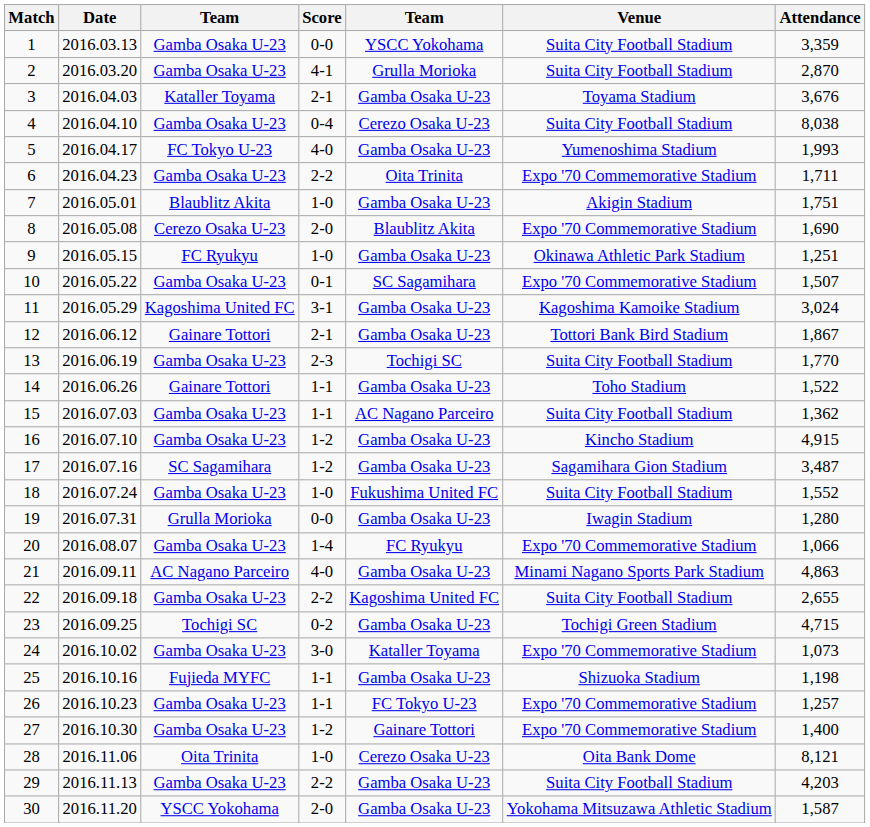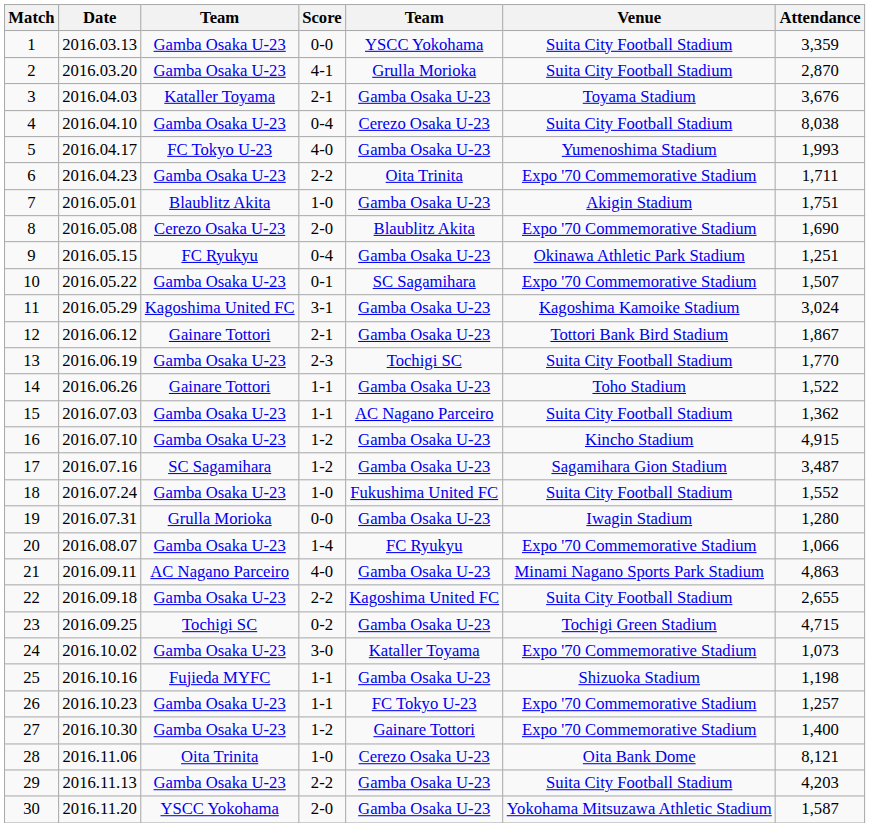 <table class="wikitable" style="text-align:center;">
 <tr>
 <th>Match</th>
 <th>Date</th>
 <th>Team</th>
 <th>Score</th>
 <th>Team</th>
 <th>Venue</th>
 <th>Attendance</th>
 </tr>
 <tr>
 <td>1</td>
 <td>2016.03.13</td>
 <td><a href='#'>Gamba Osaka U-23</a></td>
 <td>0-0</td>
 <td><a href='#'>YSCC Yokohama</a></td>
 <td><a href='#'>Suita City Football Stadium</a></td>
 <td>3,359</td>
 </tr>
 <tr>
 <td>2</td>
 <td>2016.03.20</td>
 <td><a href='#'>Gamba Osaka U-23</a></td>
 <td>4-1</td>
 <td><a href='#'>Grulla Morioka</a></td>
 <td><a href='#'>Suita City Football Stadium</a></td>
 <td>2,870</td>
 </tr>
 <tr>
 <td>3</td>
 <td>2016.04.03</td>
 <td><a href='#'>Kataller Toyama</a></td>
 <td>2-1</td>
 <td><a href='#'>Gamba Osaka U-23</a></td>
 <td><a href='#'>Toyama Stadium</a></td>
 <td>3,676</td>
 </tr>
 <tr>
 <td>4</td>
 <td>2016.04.10</td>
 <td><a href='#'>Gamba Osaka U-23</a></td>
 <td>0-4</td>
 <td><a href='#'>Cerezo Osaka U-23</a></td>
 <td><a href='#'>Suita City Football Stadium</a></td>
 <td>8,038</td>
 </tr>
 <tr>
 <td>5</td>
 <td>2016.04.17</td>
 <td><a href='#'>FC Tokyo U-23</a></td>
 <td>4-0</td>
 <td><a href='#'>Gamba Osaka U-23</a></td>
 <td><a href='#'>Yumenoshima Stadium</a></td>
 <td>1,993</td>
 </tr>
 <tr>
 <td>6</td>
 <td>2016.04.23</td>
 <td><a href='#'>Gamba Osaka U-23</a></td>
 <td>2-2</td>
 <td><a href='#'>Oita Trinita</a></td>
 <td><a href='#'>Expo '70 Commemorative Stadium</a></td>
 <td>1,711</td>
 </tr>
 <tr>
 <td>7</td>
 <td>2016.05.01</td>
 <td><a href='#'>Blaublitz Akita</a></td>
 <td>1-0</td>
 <td><a href='#'>Gamba Osaka U-23</a></td>
 <td><a href='#'>Akigin Stadium</a></td>
 <td>1,751</td>
 </tr>
 <tr>
 <td>8</td>
 <td>2016.05.08</td>
 <td><a href='#'>Cerezo Osaka U-23</a></td>
 <td>2-0</td>
 <td><a href='#'>Blaublitz Akita</a></td>
 <td><a href='#'>Expo '70 Commemorative Stadium</a></td>
 <td>1,690</td>
 </tr>
 <tr>
 <td>9</td>
 <td>2016.05.15</td>
 <td><a href='#'>FC Ryukyu</a></td>
-<td>1-0</td>
+<td>0-4</td>
 <td><a href='#'>Gamba Osaka U-23</a></td>
 <td><a href='#'>Okinawa Athletic Park Stadium</a></td>
 <td>1,251</td>
 </tr>
 <tr>
 <td>10</td>
 <td>2016.05.22</td>
 <td><a href='#'>Gamba Osaka U-23</a></td>
 <td>0-1</td>
 <td><a href='#'>SC Sagamihara</a></td>
 <td><a href='#'>Expo '70 Commemorative Stadium</a></td>
 <td>1,507</td>
 </tr>
 <tr>
 <td>11</td>
 <td>2016.05.29</td>
 <td><a href='#'>Kagoshima United FC</a></td>
 <td>3-1</td>
 <td><a href='#'>Gamba Osaka U-23</a></td>
 <td><a href='#'>Kagoshima Kamoike Stadium</a></td>
 <td>3,024</td>
 </tr>
 <tr>
 <td>12</td>
 <td>2016.06.12</td>
 <td><a href='#'>Gainare Tottori</a></td>
 <td>2-1</td>
 <td><a href='#'>Gamba Osaka U-23</a></td>
 <td><a href='#'>Tottori Bank Bird Stadium</a></td>
 <td>1,867</td>
 </tr>
 <tr>
 <td>13</td>
 <td>2016.06.19</td>
 <td><a href='#'>Gamba Osaka U-23</a></td>
 <td>2-3</td>
 <td><a href='#'>Tochigi SC</a></td>
 <td><a href='#'>Suita City Football Stadium</a></td>
 <td>1,770</td>
 </tr>
 <tr>
 <td>14</td>
 <td>2016.06.26</td>
 <td><a href='#'>Gainare Tottori</a></td>
 <td>1-1</td>
 <td><a href='#'>Gamba Osaka U-23</a></td>
 <td><a href='#'>Toho Stadium</a></td>
 <td>1,522</td>
 </tr>
 <tr>
 <td>15</td>
 <td>2016.07.03</td>
 <td><a href='#'>Gamba Osaka U-23</a></td>
 <td>1-1</td>
 <td><a href='#'>AC Nagano Parceiro</a></td>
 <td><a href='#'>Suita City Football Stadium</a></td>
 <td>1,362</td>
 </tr>
 <tr>
 <td>16</td>
 <td>2016.07.10</td>
 <td><a href='#'>Gamba Osaka U-23</a></td>
 <td>1-2</td>
 <td><a href='#'>Gamba Osaka U-23</a></td>
 <td><a href='#'>Kincho Stadium</a></td>
 <td>4,915</td>
 </tr>
 <tr>
 <td>17</td>
 <td>2016.07.16</td>
 <td><a href='#'>SC Sagamihara</a></td>
 <td>1-2</td>
 <td><a href='#'>Gamba Osaka U-23</a></td>
 <td><a href='#'>Sagamihara Gion Stadium</a></td>
 <td>3,487</td>
 </tr>
 <tr>
 <td>18</td>
 <td>2016.07.24</td>
 <td><a href='#'>Gamba Osaka U-23</a></td>
 <td>1-0</td>
 <td><a href='#'>Fukushima United FC</a></td>
 <td><a href='#'>Suita City Football Stadium</a></td>
 <td>1,552</td>
 </tr>
 <tr>
 <td>19</td>
 <td>2016.07.31</td>
 <td><a href='#'>Grulla Morioka</a></td>
 <td>0-0</td>
 <td><a href='#'>Gamba Osaka U-23</a></td>
 <td><a href='#'>Iwagin Stadium</a></td>
 <td>1,280</td>
 </tr>
 <tr>
 <td>20</td>
 <td>2016.08.07</td>
 <td><a href='#'>Gamba Osaka U-23</a></td>
 <td>1-4</td>
 <td><a href='#'>FC Ryukyu</a></td>
 <td><a href='#'>Expo '70 Commemorative Stadium</a></td>
 <td>1,066</td>
 </tr>
 <tr>
 <td>21</td>
 <td>2016.09.11</td>
 <td><a href='#'>AC Nagano Parceiro</a></td>
 <td>4-0</td>
 <td><a href='#'>Gamba Osaka U-23</a></td>
 <td><a href='#'>Minami Nagano Sports Park Stadium</a></td>
 <td>4,863</td>
 </tr>
 <tr>
 <td>22</td>
 <td>2016.09.18</td>
 <td><a href='#'>Gamba Osaka U-23</a></td>
 <td>2-2</td>
 <td><a href='#'>Kagoshima United FC</a></td>
 <td><a href='#'>Suita City Football Stadium</a></td>
 <td>2,655</td>
 </tr>
 <tr>
 <td>23</td>
 <td>2016.09.25</td>
 <td><a href='#'>Tochigi SC</a></td>
 <td>0-2</td>
 <td><a href='#'>Gamba Osaka U-23</a></td>
 <td><a href='#'>Tochigi Green Stadium</a></td>
 <td>4,715</td>
 </tr>
 <tr>
 <td>24</td>
 <td>2016.10.02</td>
 <td><a href='#'>Gamba Osaka U-23</a></td>
 <td>3-0</td>
 <td><a href='#'>Kataller Toyama</a></td>
 <td><a href='#'>Expo '70 Commemorative Stadium</a></td>
 <td>1,073</td>
 </tr>
 <tr>
 <td>25</td>
 <td>2016.10.16</td>
 <td><a href='#'>Fujieda MYFC</a></td>
 <td>1-1</td>
 <td><a href='#'>Gamba Osaka U-23</a></td>
 <td><a href='#'>Shizuoka Stadium</a></td>
 <td>1,198</td>
 </tr>
 <tr>
 <td>26</td>
 <td>2016.10.23</td>
 <td><a href='#'>Gamba Osaka U-23</a></td>
 <td>1-1</td>
 <td><a href='#'>FC Tokyo U-23</a></td>
 <td><a href='#'>Expo '70 Commemorative Stadium</a></td>
 <td>1,257</td>
 </tr>
 <tr>
 <td>27</td>
 <td>2016.10.30</td>
 <td><a href='#'>Gamba Osaka U-23</a></td>
 <td>1-2</td>
 <td><a href='#'>Gainare Tottori</a></td>
 <td><a href='#'>Expo '70 Commemorative Stadium</a></td>
 <td>1,400</td>
 </tr>
 <tr>
 <td>28</td>
 <td>2016.11.06</td>
 <td><a href='#'>Oita Trinita</a></td>
 <td>1-0</td>
 <td><a href='#'>Cerezo Osaka U-23</a></td>
 <td><a href='#'>Oita Bank Dome</a></td>
 <td>8,121</td>
 </tr>
 <tr>
 <td>29</td>
 <td>2016.11.13</td>
 <td><a href='#'>Gamba Osaka U-23</a></td>
 <td>2-2</td>
 <td><a href='#'>Gamba Osaka U-23</a></td>
 <td><a href='#'>Suita City Football Stadium</a></td>
 <td>4,203</td>
 </tr>
 <tr>
 <td>30</td>
 <td>2016.11.20</td>
 <td><a href='#'>YSCC Yokohama</a></td>
 <td>2-0</td>
 <td><a href='#'>Gamba Osaka U-23</a></td>
 <td><a href='#'>Yokohama Mitsuzawa Athletic Stadium</a></td>
 <td>1,587</td>
 </tr>
 </table>
